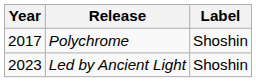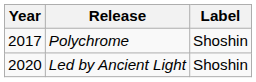 <table class="wikitable">
 <tr>
 <th>Year</th>
 <th>Release</th>
 <th>Label</th>
 </tr>
 <tr>
 <td>2017</td>
 <td><em>Polychrome</em></td>
 <td>Shoshin</td>
 </tr>
 <tr>
-<td>2023</td>
+<td>2020</td>
 <td><em>Led by Ancient Light</em></td>
 <td>Shoshin</td>
 </tr>
 </table>
